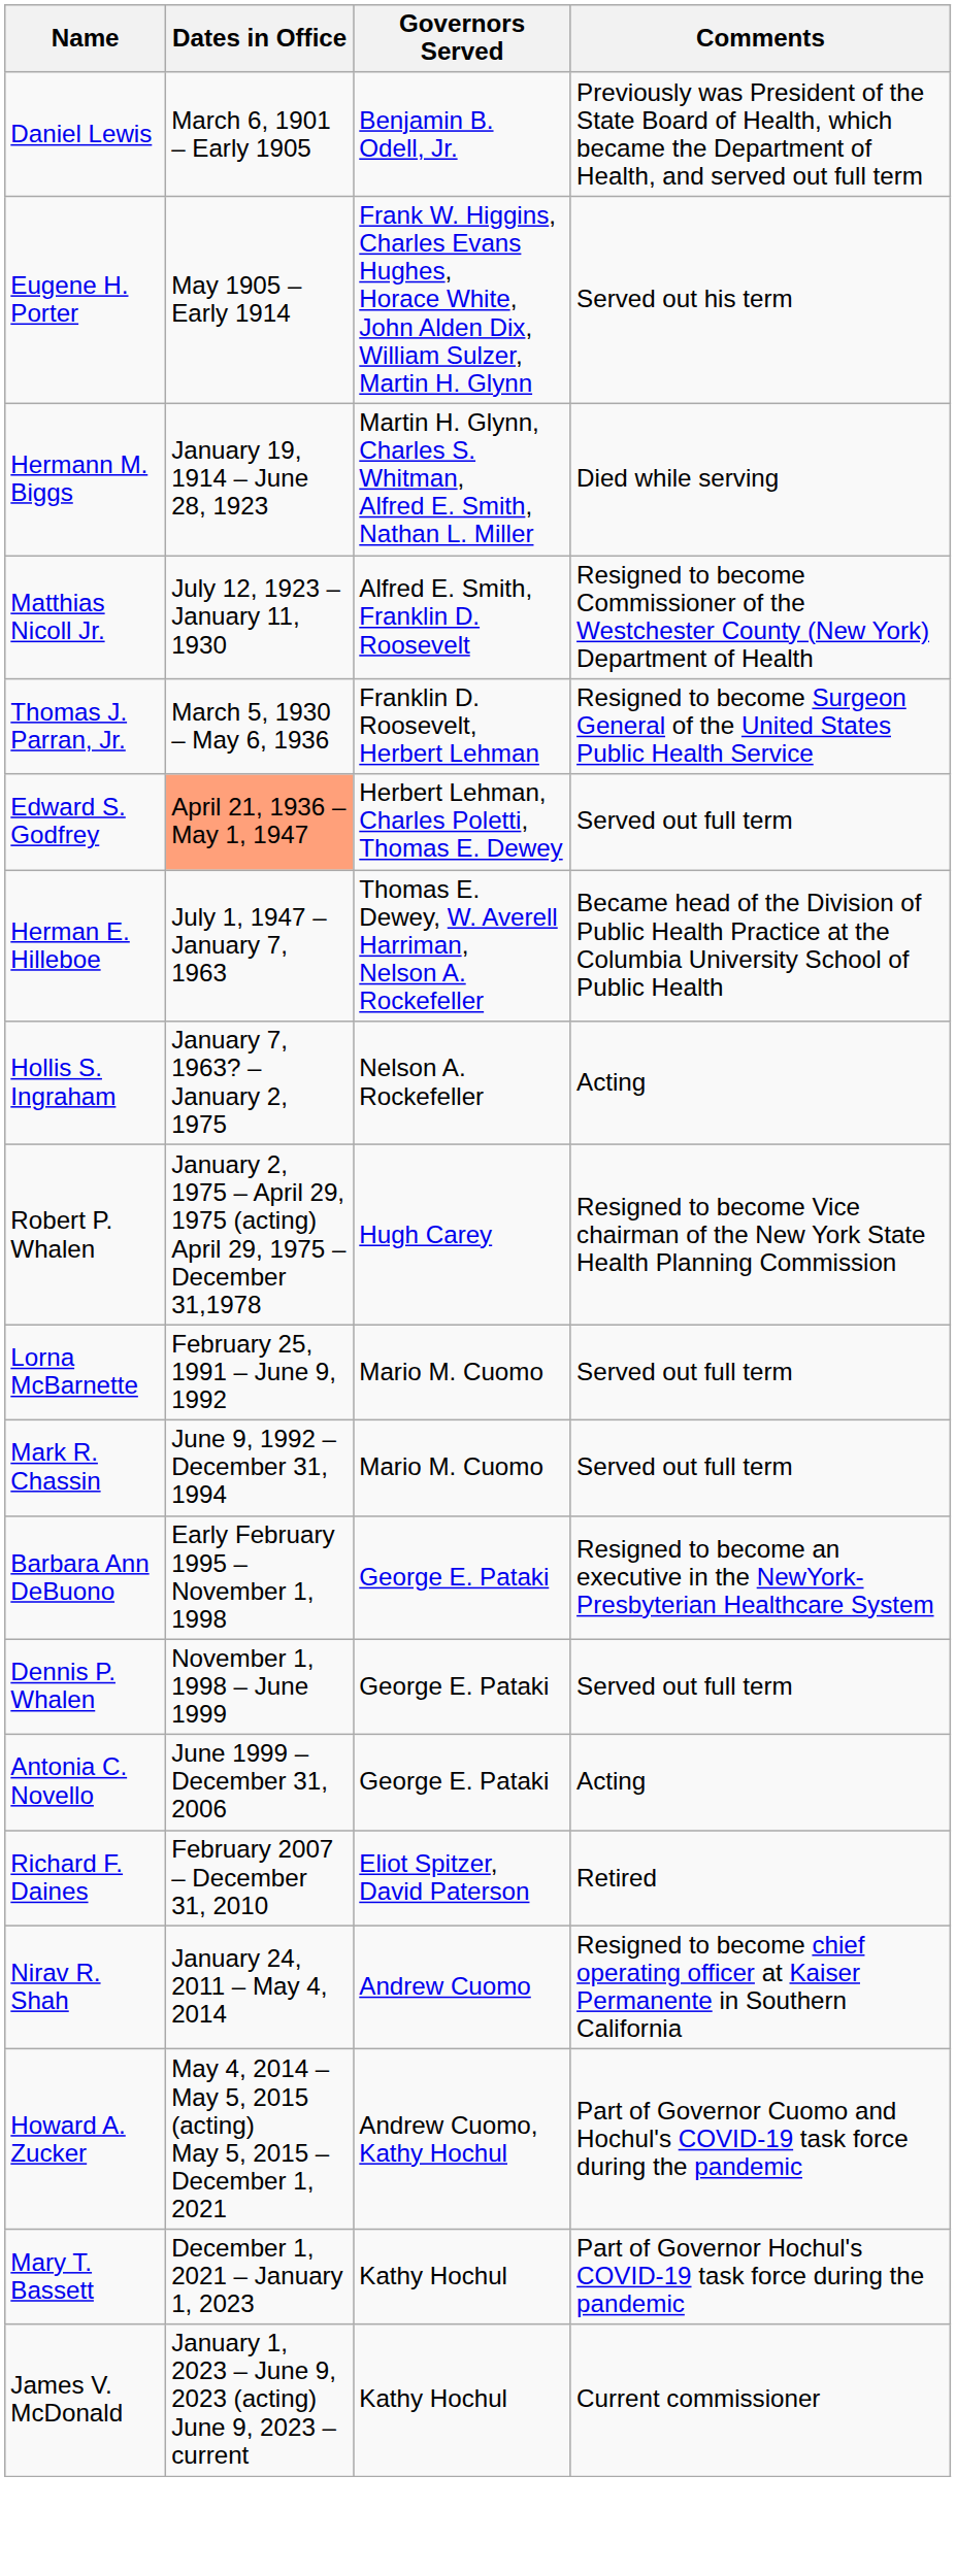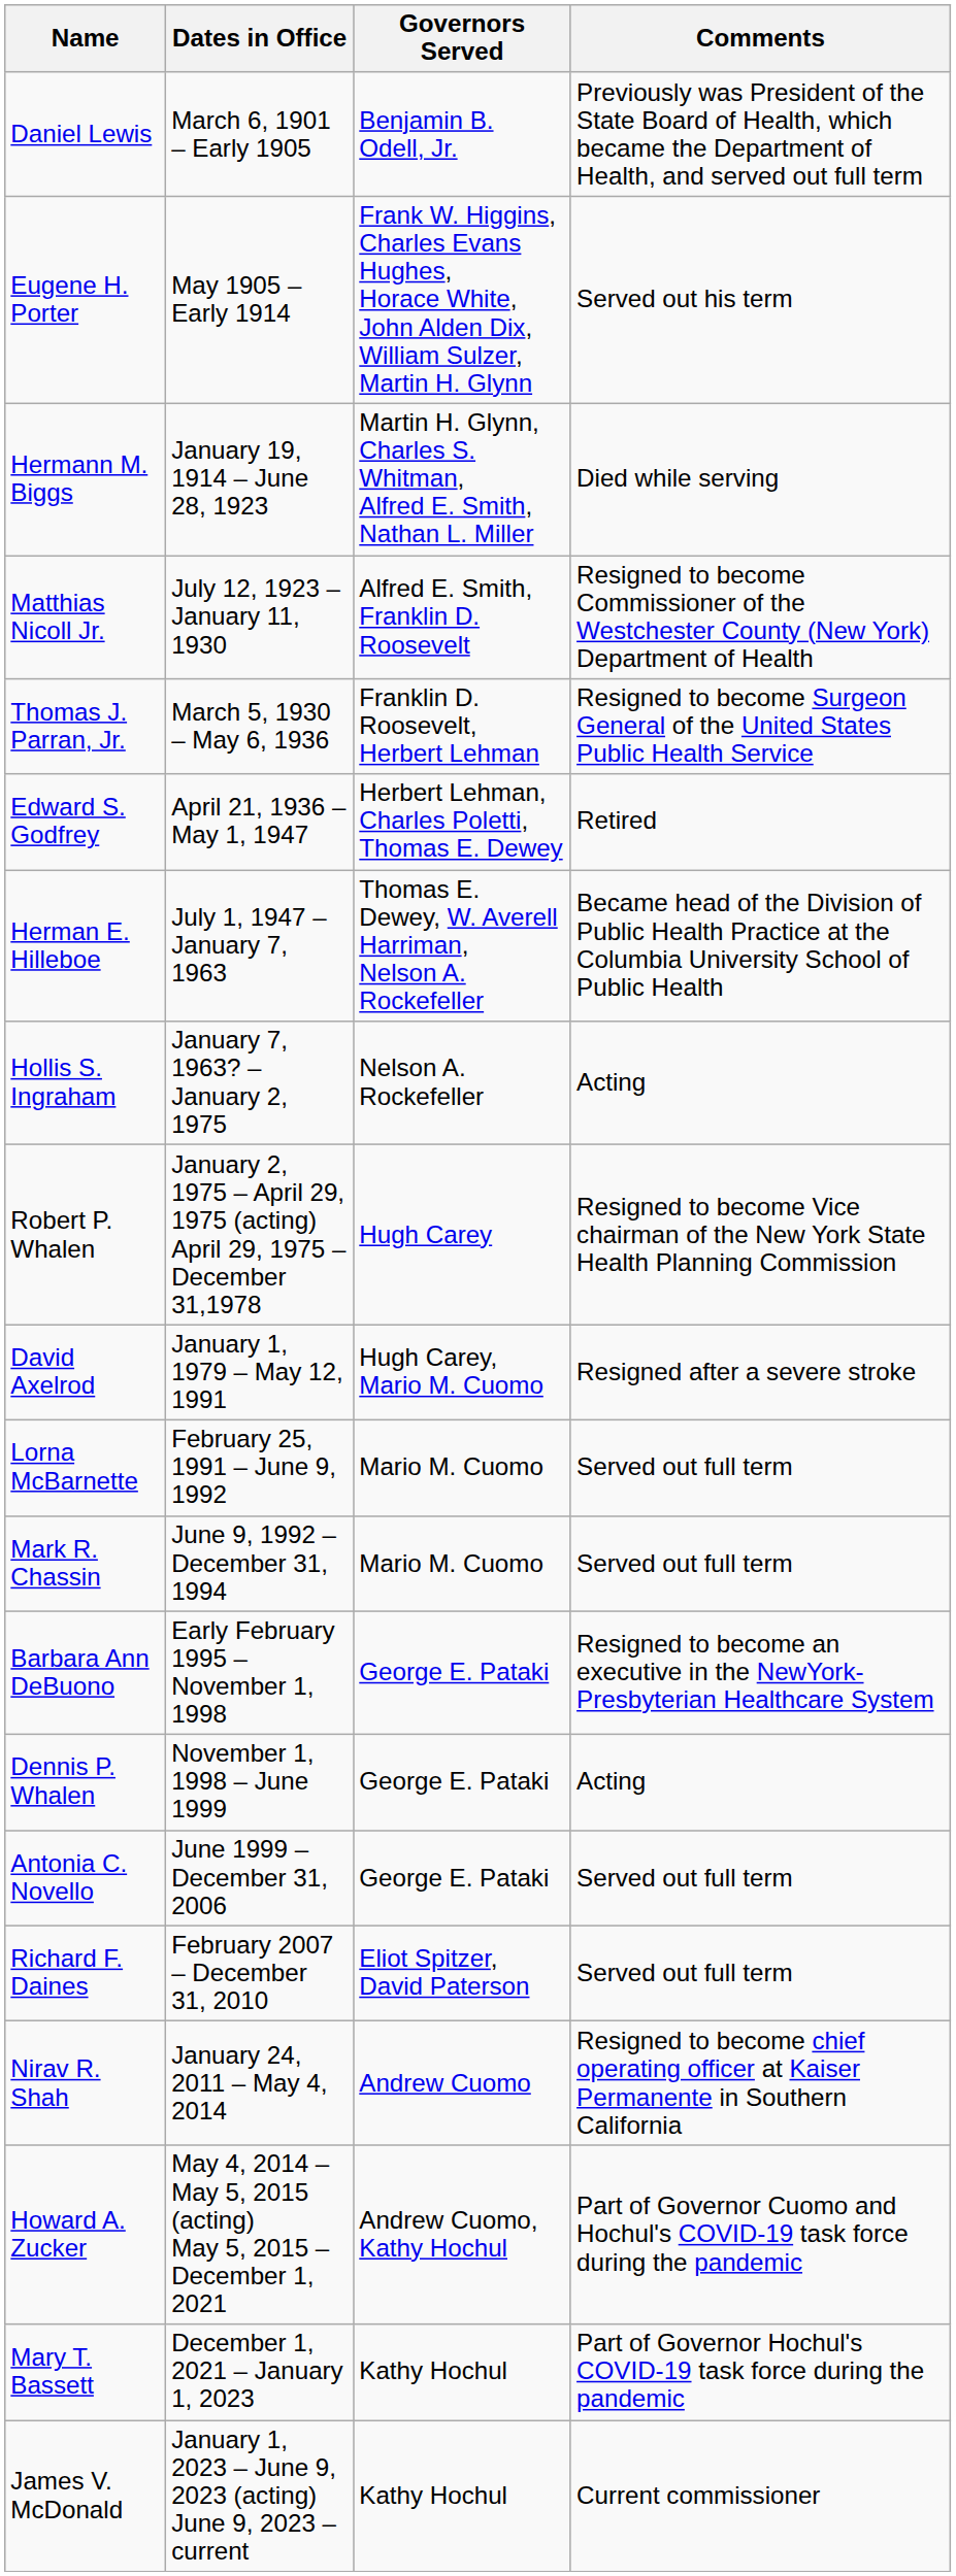 <table class="wikitable collapsible">
 <tr>
 <th>Name</th>
 <th>Dates in Office</th>
 <th>Governors Served</th>
 <th>Comments</th>
 </tr>
 <tr>
 <td><a href='#'>Daniel Lewis</a></td>
 <td>March 6, 1901 – Early 1905</td>
 <td><a href='#'>Benjamin B. Odell, Jr.</a></td>
 <td>Previously was President of the State Board of Health, which became the Department of Health, and served out full term</td>
 </tr>
 <tr>
 <td><a href='#'>Eugene H. Porter</a></td>
 <td>May 1905 – Early 1914</td>
 <td><a href='#'>Frank W. Higgins</a>, <a href='#'>Charles Evans Hughes</a>,<br> <a href='#'>Horace White</a>, <a href='#'>John Alden Dix</a>,<br><a href='#'>William Sulzer</a>, <a href='#'>Martin H. Glynn</a></td>
 <td>Served out his term</td>
 </tr>
 <tr>
 <td><a href='#'>Hermann M. Biggs</a></td>
 <td>January 19, 1914 – June 28, 1923</td>
 <td>Martin H. Glynn, <a href='#'>Charles S. Whitman</a>,<br><a href='#'>Alfred E. Smith</a>, <a href='#'>Nathan L. Miller</a></td>
 <td>Died while serving</td>
 </tr>
 <tr>
 <td><a href='#'>Matthias Nicoll Jr.</a></td>
 <td>July 12, 1923 – January 11, 1930</td>
 <td>Alfred E. Smith, <a href='#'>Franklin D. Roosevelt</a></td>
 <td>Resigned to become Commissioner of the <a href='#'>Westchester County (New York)</a> Department of Health</td>
 </tr>
 <tr>
 <td><a href='#'>Thomas J. Parran, Jr.</a></td>
 <td>March 5, 1930 – May 6, 1936</td>
 <td>Franklin D. Roosevelt, <a href='#'>Herbert Lehman</a></td>
 <td>Resigned to become <a href='#'>Surgeon General</a> of the <a href='#'>United States Public Health Service</a></td>
 </tr>
 <tr>
 <td><a href='#'>Edward S. Godfrey</a></td>
-<td style="background: lightsalmon;">April 21, 1936 – May 1, 1947</td>
+<td>April 21, 1936 – May 1, 1947</td>
 <td>Herbert Lehman, <a href='#'>Charles Poletti</a>, <a href='#'>Thomas E. Dewey</a></td>
-<td>Served out full term</td>
+<td>Retired</td>
 </tr>
 <tr>
 <td><a href='#'>Herman E. Hilleboe</a></td>
 <td>July 1, 1947 – January 7, 1963</td>
 <td>Thomas E. Dewey, <a href='#'>W. Averell Harriman</a>,<br><a href='#'>Nelson A. Rockefeller</a></td>
 <td>Became head of the Division of Public Health Practice at the Columbia University School of Public Health</td>
 </tr>
 <tr>
 <td><a href='#'>Hollis S. Ingraham</a></td>
 <td>January 7, 1963? – January 2, 1975</td>
 <td>Nelson A. Rockefeller</td>
 <td>Acting</td>
 </tr>
 <tr>
 <td>Robert P. Whalen</td>
 <td>January 2, 1975 – April 29, 1975 (acting)<br>April 29, 1975 – December 31,1978</td>
 <td><a href='#'>Hugh Carey</a></td>
 <td>Resigned to become Vice chairman of the New York State Health Planning Commission</td>
+</tr>
+<tr>
+<td><a href='#'>David Axelrod</a></td>
+<td>January 1, 1979 – May 12, 1991</td>
+<td>Hugh Carey, <a href='#'>Mario M. Cuomo</a></td>
+<td>Resigned after a severe stroke</td>
 </tr>
 <tr>
 <td><a href='#'>Lorna McBarnette</a></td>
 <td>February 25, 1991 – June 9, 1992</td>
 <td>Mario M. Cuomo</td>
 <td>Served out full term</td>
 </tr>
 <tr>
 <td><a href='#'>Mark R. Chassin</a></td>
 <td>June 9, 1992 – December 31, 1994</td>
 <td>Mario M. Cuomo</td>
 <td>Served out full term</td>
 </tr>
 <tr>
 <td><a href='#'>Barbara Ann DeBuono</a></td>
 <td>Early February 1995 – November 1, 1998</td>
 <td><a href='#'>George E. Pataki</a></td>
 <td>Resigned to become an executive in the <a href='#'>NewYork-Presbyterian Healthcare System</a></td>
 </tr>
 <tr>
 <td><a href='#'>Dennis P. Whalen</a></td>
 <td>November 1, 1998 – June 1999</td>
 <td>George E. Pataki</td>
-<td>Served out full term</td>
+<td>Acting</td>
 </tr>
 <tr>
 <td><a href='#'>Antonia C. Novello</a></td>
 <td>June 1999 – December 31, 2006</td>
 <td>George E. Pataki</td>
-<td>Acting</td>
+<td>Served out full term</td>
 </tr>
 <tr>
 <td><a href='#'>Richard F. Daines</a></td>
 <td>February 2007 – December 31, 2010</td>
 <td><a href='#'>Eliot Spitzer</a>, <a href='#'>David Paterson</a></td>
-<td>Retired</td>
+<td>Served out full term</td>
 </tr>
 <tr>
 <td><a href='#'>Nirav R. Shah</a></td>
 <td>January 24, 2011 – May 4, 2014</td>
 <td><a href='#'>Andrew Cuomo</a></td>
 <td>Resigned to become <a href='#'>chief operating officer</a> at <a href='#'>Kaiser Permanente</a> in Southern California</td>
 </tr>
 <tr>
 <td><a href='#'>Howard A. Zucker</a></td>
 <td>May 4, 2014 – May 5, 2015 (acting)<br>May 5, 2015 – December 1, 2021</td>
 <td>Andrew Cuomo, <a href='#'>Kathy Hochul</a></td>
 <td>Part of Governor Cuomo and Hochul's <a href='#'>COVID-19</a> task force during the <a href='#'>pandemic</a></td>
 </tr>
 <tr>
 <td><a href='#'>Mary T. Bassett</a></td>
 <td>December 1, 2021 – January 1, 2023</td>
 <td>Kathy Hochul</td>
 <td>Part of Governor Hochul's <a href='#'>COVID-19</a> task force during the <a href='#'>pandemic</a></td>
 </tr>
 <tr>
 <td>James V. McDonald</td>
 <td>January 1, 2023 – June 9, 2023 (acting)<br>June 9, 2023 – current</td>
 <td>Kathy Hochul</td>
 <td>Current commissioner</td>
 </tr>
 <tr>
 </tr>
 </table>
